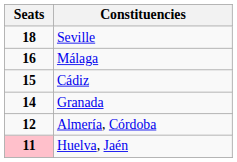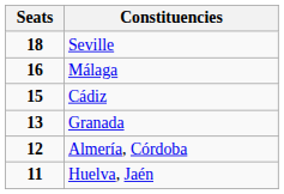 <table class="wikitable" style="text-align:left;">
 <tr>
 <th width="50">Seats</th>
 <th width="200">Constituencies</th>
 </tr>
 <tr>
 <td align="center"><strong>18</strong></td>
 <td><a href='#'>Seville</a></td>
 </tr>
 <tr>
 <td align="center"><strong>16</strong></td>
 <td><a href='#'>Málaga</a></td>
 </tr>
 <tr>
 <td align="center"><strong>15</strong></td>
 <td><a href='#'>Cádiz</a></td>
 </tr>
 <tr>
-<td align="center"><strong>14</strong></td>
+<td align="center"><strong>13</strong></td>
 <td><a href='#'>Granada</a></td>
 </tr>
 <tr>
 <td align="center"><strong>12</strong></td>
 <td><a href='#'>Almería</a>, <a href='#'>Córdoba</a></td>
 </tr>
 <tr>
-<td align="center" style="background: pink;"><strong>11</strong></td>
+<td align="center"><strong>11</strong></td>
 <td><a href='#'>Huelva</a>, <a href='#'>Jaén</a></td>
 </tr>
 </table>
